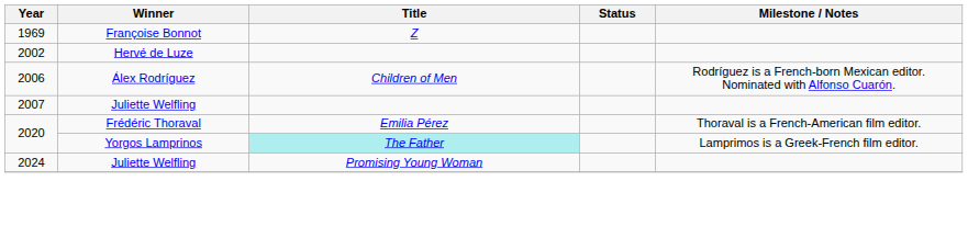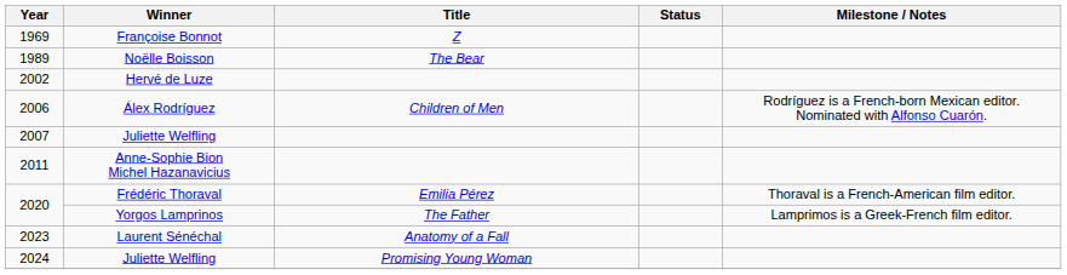 <table class="wikitable" style="text-align: center" width="100%" cellpadding="5">
 <tr>
 <th width="50">Year</th>
 <th width="200">Winner</th>
 <th width="350">Title</th>
 <th width="75">Status</th>
 <th width="325">Milestone / Notes</th>
 </tr>
 <tr>
 <td align="center">1969</td>
 <td><a href='#'>Françoise Bonnot</a></td>
 <td><em><a href='#'>Z</a></em></td>
+<td></td>
+<td></td>
+</tr>
+<tr>
+<td>1989</td>
+<td><a href='#'>Noëlle Boisson</a></td>
+<td><a href='#'><em>The Bear</em></a></td>
 <td></td>
 <td></td>
 </tr>
 <tr>
 <td align="center">2002</td>
 <td><a href='#'>Hervé de Luze</a></td>
 <td><em></em></td>
 <td></td>
 <td></td>
 </tr>
 <tr>
 <td align="center">2006</td>
 <td><a href='#'>Álex Rodríguez</a></td>
 <td><em><a href='#'>Children of Men</a></em></td>
 <td></td>
 <td>Rodríguez is a French-born Mexican editor.<br>Nominated with <a href='#'>Alfonso Cuarón</a>.</td>
 </tr>
 <tr>
 <td align="center">2007</td>
 <td><a href='#'>Juliette Welfling</a></td>
 <td><em></em></td>
 <td></td>
 <td></td>
 </tr>
 <tr>
+<td align="center">2011</td>
+<td><a href='#'>Anne-Sophie Bion</a><br><a href='#'>Michel Hazanavicius</a></td>
+<td><em></em></td>
+<td></td>
+<td></td>
+</tr>
+<tr>
 <td rowspan="2">2020</td>
 <td><a href='#'>Frédéric Thoraval</a></td>
 <td><em><a href='#'>Emilia Pérez</a></em></td>
 <td></td>
 <td>Thoraval is a French-American film editor.</td>
 </tr>
 <tr>
 <td><a href='#'>Yorgos Lamprinos</a></td>
-<td style="background: paleturquoise;"><em><a href='#'>The Father</a></em></td>
+<td><em><a href='#'>The Father</a></em></td>
 <td></td>
 <td>Lamprimos is a Greek-French film editor.</td>
+</tr>
+<tr>
+<td align="center">2023</td>
+<td><a href='#'>Laurent Sénéchal</a></td>
+<td><em><a href='#'>Anatomy of a Fall</a></em></td>
+<td></td>
+<td></td>
 </tr>
 <tr>
 <td align="center">2024</td>
 <td><a href='#'>Juliette Welfling</a></td>
 <td><em><a href='#'>Promising Young Woman</a></em></td>
 <td></td>
 <td></td>
 </tr>
 <tr>
 </tr>
 </table>
